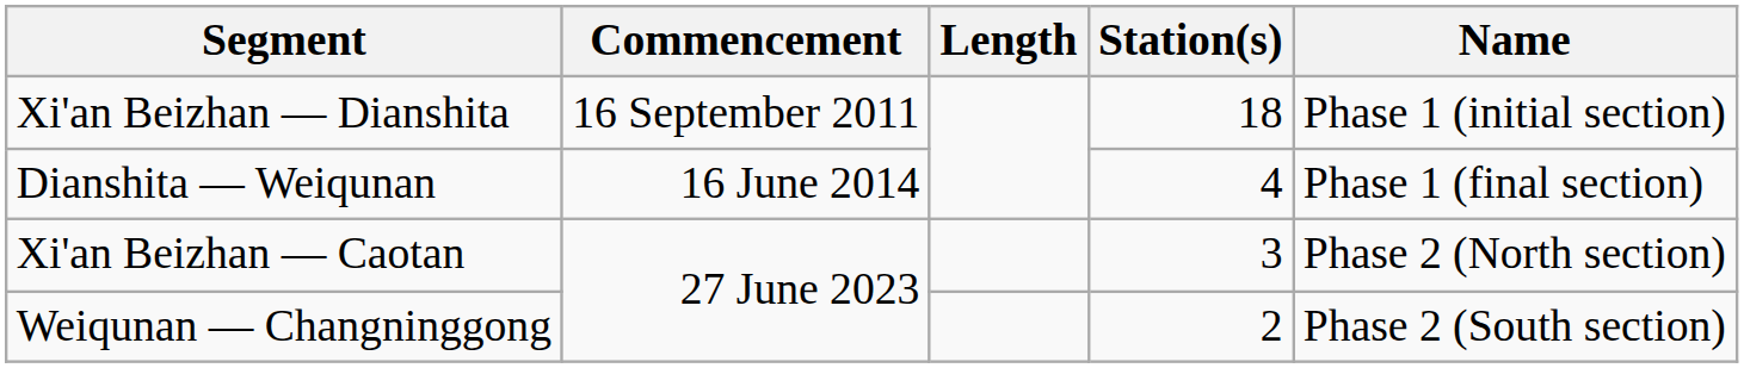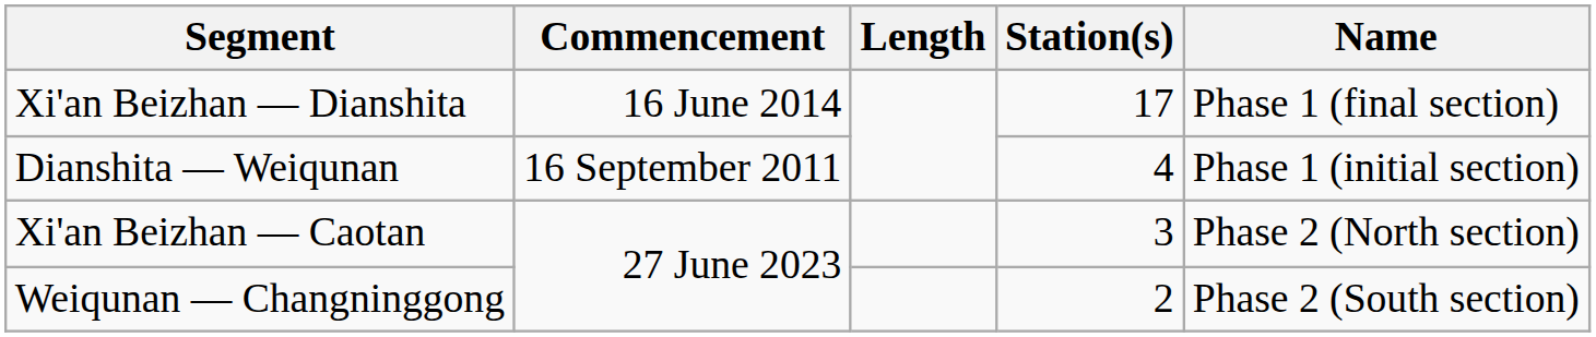 <table class="wikitable" style="border-collapse: collapse; text-align: right;">
 <tr>
 <th>Segment</th>
 <th>Commencement</th>
 <th>Length</th>
 <th>Station(s)</th>
 <th>Name</th>
 </tr>
 <tr>
 <td style="text-align: left;">Xi'an Beizhan — Dianshita</td>
-<td>16 September 2011</td>
+<td>16 June 2014</td>
 <td rowspan="2"></td>
-<td>18</td>
-<td style="text-align: left;">Phase 1 (initial section)</td>
+<td>17</td>
+<td style="text-align: left;">Phase 1 (final section)</td>
 </tr>
 <tr>
 <td style="text-align: left;">Dianshita — Weiqunan</td>
-<td>16 June 2014</td>
+<td>16 September 2011</td>
 <td>4</td>
-<td style="text-align: left;">Phase 1 (final section)</td>
+<td style="text-align: left;">Phase 1 (initial section)</td>
 </tr>
 <tr>
 <td style="text-align: left;">Xi'an Beizhan — Caotan</td>
 <td rowspan="2">27 June 2023</td>
 <td></td>
 <td>3</td>
 <td style="text-align: left;">Phase 2 (North section)</td>
 </tr>
 <tr>
 <td style="text-align: left;">Weiqunan — Changninggong</td>
 <td></td>
 <td>2</td>
 <td style="text-align: left;">Phase 2 (South section)</td>
 </tr>
 </table>
